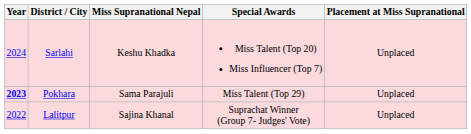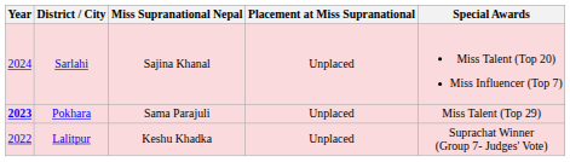 <table class="wikitable">
 <tr>
 <th>Year</th>
 <th>District / City</th>
 <th>Miss Supranational Nepal</th>
+<th>Placement at Miss Supranational</th>
 <th>Special Awards</th>
-<th>Placement at Miss Supranational</th>
 </tr>
 <tr style="background-color:#FADADD; " align="center">
 <td><a href='#'>2024</a></td>
 <td><a href='#'>Sarlahi</a></td>
-<td>Keshu Khadka</td>
+<td>Sajina Khanal</td>
+<td>Unplaced</td>
 <td><br><ul><li>Miss Talent (Top 20)</li></ul><ul><li>Miss Influencer (Top 7)</li></ul></td>
-<td>Unplaced</td>
 </tr>
 <tr style="background-color:#FADADD; " align="center">
 <td><strong><a href='#'>2023</a></strong></td>
 <td><a href='#'>Pokhara</a></td>
 <td>Sama Parajuli</td>
+<td>Unplaced</td>
 <td>Miss Talent (Top 29)</td>
-<td>Unplaced</td>
 </tr>
 <tr style="background-color:#FADADD; " align="center">
 <td><a href='#'>2022</a></td>
 <td><a href='#'>Lalitpur</a></td>
-<td>Sajina Khanal</td>
+<td>Keshu Khadka</td>
+<td>Unplaced</td>
 <td>Suprachat Winner<br>(Group 7- Judges' Vote)</td>
-<td>Unplaced</td>
 </tr>
 </table>
